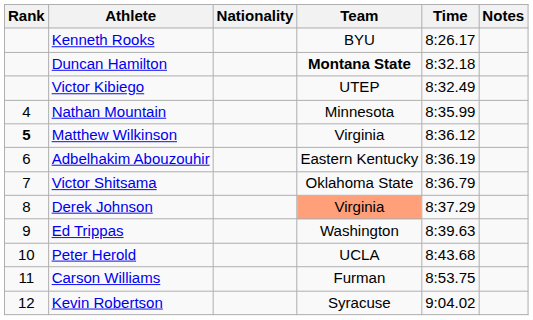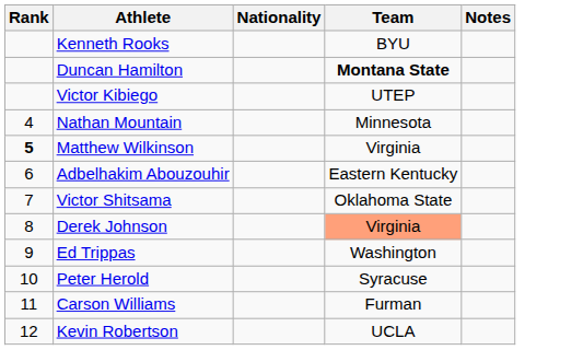 <table class="wikitable sortable" style="text-align:center">
 <tr>
 <th>Rank</th>
 <th>Athlete</th>
 <th>Nationality</th>
 <th>Team</th>
-<th>Time</th>
 <th>Notes</th>
 </tr>
 <tr>
 <td></td>
 <td align=left><a href='#'>Kenneth Rooks</a></td>
 <td align=left></td>
 <td>BYU</td>
-<td>8:26.17</td>
 <td></td>
 </tr>
 <tr>
 <td></td>
 <td align=left><a href='#'>Duncan Hamilton</a></td>
 <td align=left></td>
 <td><strong>Montana State</strong></td>
-<td>8:32.18</td>
 <td></td>
 </tr>
 <tr>
 <td></td>
 <td align=left><a href='#'>Victor Kibiego</a></td>
 <td align=left></td>
 <td>UTEP</td>
-<td>8:32.49</td>
 <td></td>
 </tr>
 <tr>
 <td>4</td>
 <td align=left><a href='#'>Nathan Mountain</a></td>
 <td align=left></td>
 <td>Minnesota</td>
-<td>8:35.99</td>
 <td></td>
 </tr>
 <tr>
 <td><strong>5</strong></td>
 <td align=left><a href='#'>Matthew Wilkinson</a></td>
 <td align=left></td>
 <td>Virginia</td>
-<td>8:36.12</td>
 <td></td>
 </tr>
 <tr>
 <td>6</td>
 <td align=left><a href='#'>Adbelhakim Abouzouhir</a></td>
 <td align=left></td>
 <td>Eastern Kentucky</td>
-<td>8:36.19</td>
 <td></td>
 </tr>
 <tr>
 <td>7</td>
 <td align=left><a href='#'>Victor Shitsama</a></td>
 <td align=left></td>
 <td>Oklahoma State</td>
-<td>8:36.79</td>
 <td></td>
 </tr>
 <tr>
 <td>8</td>
 <td align=left><a href='#'>Derek Johnson</a></td>
 <td align=left></td>
 <td style="background: lightsalmon;">Virginia</td>
-<td>8:37.29</td>
 <td></td>
 </tr>
 <tr>
 <td>9</td>
 <td align=left><a href='#'>Ed Trippas</a></td>
 <td align=left></td>
 <td>Washington</td>
-<td>8:39.63</td>
 <td></td>
 </tr>
 <tr>
 <td>10</td>
 <td align=left><a href='#'>Peter Herold</a></td>
 <td align=left></td>
-<td>UCLA</td>
-<td>8:43.68</td>
+<td>Syracuse</td>
 <td></td>
 </tr>
 <tr>
 <td>11</td>
 <td align=left><a href='#'>Carson Williams</a></td>
 <td align=left></td>
 <td>Furman</td>
-<td>8:53.75</td>
 <td></td>
 </tr>
 <tr>
 <td>12</td>
 <td align=left><a href='#'>Kevin Robertson</a></td>
 <td align=left></td>
-<td>Syracuse</td>
-<td>9:04.02</td>
+<td>UCLA</td>
 <td></td>
 </tr>
 </table>
